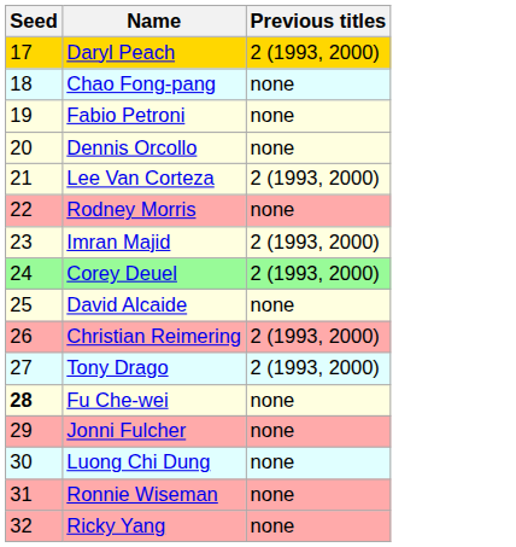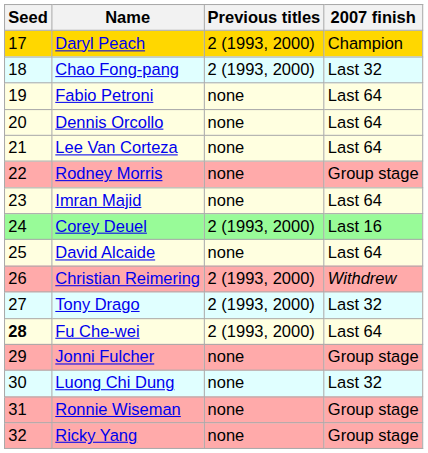 <table class=wikitable>
 <tr>
 <th>Seed</th>
 <th>Name</th>
 <th>Previous titles</th>
+<th>2007 finish</th>
 </tr>
 <tr style="background:gold;">
 <td>17</td>
 <td> <a href='#'>Daryl Peach</a></td>
 <td>2 (1993, 2000)</td>
+<td>Champion</td>
 </tr>
 <tr style="background:lightcyan;">
 <td>18</td>
 <td> <a href='#'>Chao Fong-pang</a></td>
-<td>none</td>
+<td>2 (1993, 2000)</td>
+<td>Last 32</td>
 </tr>
 <tr style="background:lightyellow;">
 <td>19</td>
 <td> <a href='#'>Fabio Petroni</a></td>
 <td>none</td>
+<td>Last 64</td>
 </tr>
 <tr style="background:lightyellow;">
 <td>20</td>
 <td> <a href='#'>Dennis Orcollo</a></td>
 <td>none</td>
+<td>Last 64</td>
 </tr>
 <tr style="background:lightyellow;">
 <td>21</td>
 <td> <a href='#'>Lee Van Corteza</a></td>
-<td>2 (1993, 2000)</td>
+<td>none</td>
+<td>Last 64</td>
 </tr>
 <tr style="background:#faa;">
 <td>22</td>
 <td> <a href='#'>Rodney Morris</a></td>
 <td>none</td>
+<td>Group stage</td>
 </tr>
 <tr style="background:lightyellow;">
 <td>23</td>
 <td> <a href='#'>Imran Majid</a></td>
-<td>2 (1993, 2000)</td>
+<td>none</td>
+<td>Last 64</td>
 </tr>
 <tr style="background:palegreen;">
 <td>24</td>
 <td> <a href='#'>Corey Deuel</a></td>
 <td>2 (1993, 2000)</td>
+<td>Last 16</td>
 </tr>
 <tr style="background:lightyellow;">
 <td>25</td>
 <td> <a href='#'>David Alcaide</a></td>
 <td>none</td>
+<td>Last 64</td>
 </tr>
 <tr style="background:#faa;">
 <td>26</td>
 <td> <a href='#'>Christian Reimering</a></td>
 <td>2 (1993, 2000)</td>
+<td><em>Withdrew</em></td>
 </tr>
 <tr style="background:lightcyan;">
 <td>27</td>
 <td> <a href='#'>Tony Drago</a></td>
 <td>2 (1993, 2000)</td>
+<td>Last 32</td>
 </tr>
 <tr style="background:lightyellow;">
 <td><strong>28</strong></td>
 <td> <a href='#'>Fu Che-wei</a></td>
-<td>none</td>
+<td>2 (1993, 2000)</td>
+<td>Last 64</td>
 </tr>
 <tr style="background:#faa;">
 <td>29</td>
 <td> <a href='#'>Jonni Fulcher</a></td>
 <td>none</td>
+<td>Group stage</td>
 </tr>
 <tr style="background:lightcyan;">
 <td>30</td>
 <td> <a href='#'>Luong Chi Dung</a></td>
 <td>none</td>
+<td>Last 32</td>
 </tr>
 <tr style="background:#faa;">
 <td>31</td>
 <td> <a href='#'>Ronnie Wiseman</a></td>
 <td>none</td>
+<td>Group stage</td>
 </tr>
 <tr style="background:#faa;">
 <td>32</td>
 <td> <a href='#'>Ricky Yang</a></td>
 <td>none</td>
+<td>Group stage</td>
 </tr>
 </table>
